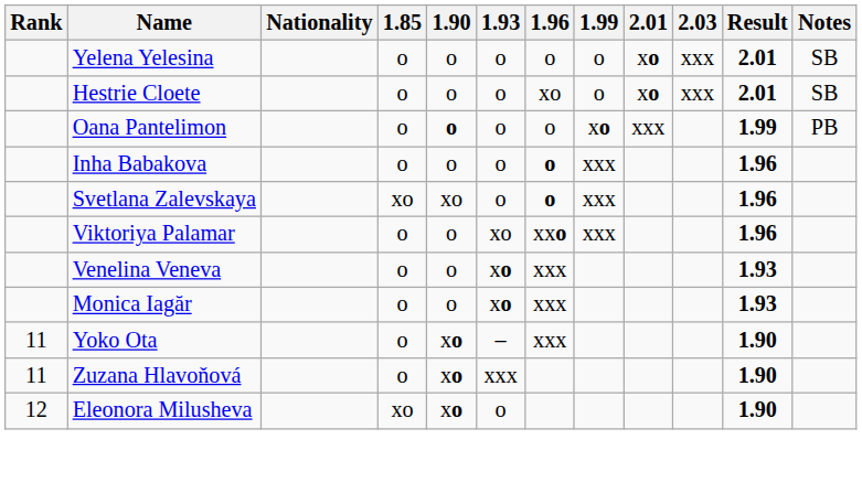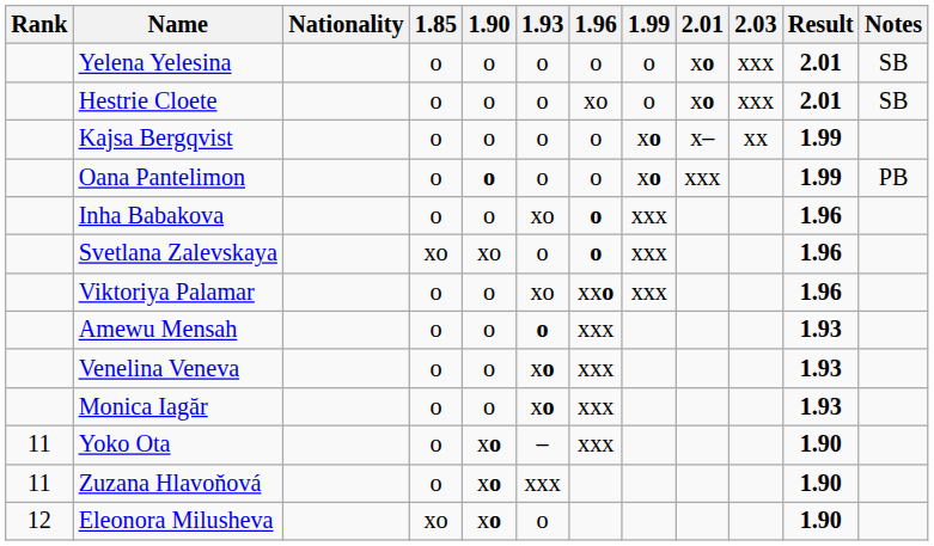 <table class="wikitable sortable" style="text-align:center">
 <tr>
 <th>Rank</th>
 <th>Name</th>
 <th>Nationality</th>
 <th>1.85</th>
 <th>1.90</th>
 <th>1.93</th>
 <th>1.96</th>
 <th>1.99</th>
 <th>2.01</th>
 <th>2.03</th>
 <th>Result</th>
 <th>Notes</th>
 </tr>
 <tr>
 <td></td>
 <td align=left><a href='#'>Yelena Yelesina</a></td>
 <td align=left></td>
 <td>o</td>
 <td>o</td>
 <td>o</td>
 <td>o</td>
 <td>o</td>
 <td>x<strong>o</strong></td>
 <td>xxx</td>
 <td><strong>2.01</strong></td>
 <td>SB</td>
 </tr>
 <tr>
 <td></td>
 <td align=left><a href='#'>Hestrie Cloete</a></td>
 <td align=left></td>
 <td>o</td>
 <td>o</td>
 <td>o</td>
 <td>xo</td>
 <td>o</td>
 <td>x<strong>o</strong></td>
 <td>xxx</td>
 <td><strong>2.01</strong></td>
 <td>SB</td>
 </tr>
 <tr>
 <td></td>
+<td align=left><a href='#'>Kajsa Bergqvist</a></td>
+<td align=left></td>
+<td>o</td>
+<td>o</td>
+<td>o</td>
+<td>o</td>
+<td>x<strong>o</strong></td>
+<td>x–</td>
+<td>xx</td>
+<td><strong>1.99</strong></td>
+<td></td>
+</tr>
+<tr>
+<td></td>
 <td align=left><a href='#'>Oana Pantelimon</a></td>
 <td align=left></td>
 <td>o</td>
 <td><strong>o</strong></td>
 <td>o</td>
 <td>o</td>
 <td>x<strong>o</strong></td>
 <td>xxx</td>
 <td></td>
 <td><strong>1.99</strong></td>
 <td>PB</td>
 </tr>
 <tr>
 <td></td>
 <td align=left><a href='#'>Inha Babakova</a></td>
 <td align=left></td>
 <td>o</td>
 <td>o</td>
-<td>o</td>
+<td>xo</td>
 <td><strong>o</strong></td>
 <td>xxx</td>
 <td></td>
 <td></td>
 <td><strong>1.96</strong></td>
 <td></td>
 </tr>
 <tr>
 <td></td>
 <td align=left><a href='#'>Svetlana Zalevskaya</a></td>
 <td align=left></td>
 <td>xo</td>
 <td>xo</td>
 <td>o</td>
 <td><strong>o</strong></td>
 <td>xxx</td>
 <td></td>
 <td></td>
 <td><strong>1.96</strong></td>
 <td></td>
 </tr>
 <tr>
 <td></td>
 <td align=left><a href='#'>Viktoriya Palamar</a></td>
 <td align=left></td>
 <td>o</td>
 <td>o</td>
 <td>xo</td>
 <td>xx<strong>o</strong></td>
 <td>xxx</td>
 <td></td>
 <td></td>
 <td><strong>1.96</strong></td>
+<td></td>
+</tr>
+<tr>
+<td></td>
+<td align=left><a href='#'>Amewu Mensah</a></td>
+<td align=left></td>
+<td>o</td>
+<td>o</td>
+<td><strong>o</strong></td>
+<td>xxx</td>
+<td></td>
+<td></td>
+<td></td>
+<td><strong>1.93</strong></td>
 <td></td>
 </tr>
 <tr>
 <td></td>
 <td align=left><a href='#'>Venelina Veneva</a></td>
 <td align=left></td>
 <td>o</td>
 <td>o</td>
 <td>x<strong>o</strong></td>
 <td>xxx</td>
 <td></td>
 <td></td>
 <td></td>
 <td><strong>1.93</strong></td>
 <td></td>
 </tr>
 <tr>
 <td></td>
 <td align=left><a href='#'>Monica Iagăr</a></td>
 <td align=left></td>
 <td>o</td>
 <td>o</td>
 <td>x<strong>o</strong></td>
 <td>xxx</td>
 <td></td>
 <td></td>
 <td></td>
 <td><strong>1.93</strong></td>
 <td></td>
 </tr>
 <tr>
 <td>11</td>
 <td align=left><a href='#'>Yoko Ota</a></td>
 <td align=left></td>
 <td>o</td>
 <td>x<strong>o</strong></td>
 <td>–</td>
 <td>xxx</td>
 <td></td>
 <td></td>
 <td></td>
 <td><strong>1.90</strong></td>
 <td></td>
 </tr>
 <tr>
 <td>11</td>
 <td align=left><a href='#'>Zuzana Hlavoňová</a></td>
 <td align=left></td>
 <td>o</td>
 <td>x<strong>o</strong></td>
 <td>xxx</td>
 <td></td>
 <td></td>
 <td></td>
 <td></td>
 <td><strong>1.90</strong></td>
 <td></td>
 </tr>
 <tr>
 <td>12</td>
 <td align=left><a href='#'>Eleonora Milusheva</a></td>
 <td align=left></td>
 <td>xo</td>
 <td>x<strong>o</strong></td>
 <td>o</td>
 <td></td>
 <td></td>
 <td></td>
 <td></td>
 <td><strong>1.90</strong></td>
 <td></td>
 </tr>
 </table>
